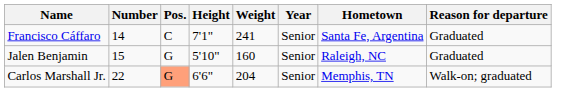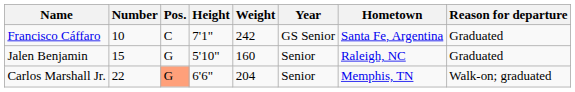 <table class="wikitable sortable" border="1">
 <tr>
 <th>Name</th>
 <th>Number</th>
 <th>Pos.</th>
 <th>Height</th>
 <th>Weight</th>
 <th>Year</th>
 <th>Hometown</th>
 <th class="unsortable">Reason for departure</th>
 </tr>
 <tr>
 <td><a href='#'>Francisco Cáffaro</a></td>
-<td>14</td>
+<td>10</td>
 <td>C</td>
 <td>7'1"</td>
-<td>241</td>
-<td> Senior</td>
+<td>242</td>
+<td>GS Senior</td>
 <td><a href='#'>Santa Fe, Argentina</a></td>
 <td>Graduated</td>
 </tr>
 <tr>
 <td>Jalen Benjamin</td>
 <td>15</td>
 <td>G</td>
 <td>5'10"</td>
 <td>160</td>
 <td>Senior</td>
 <td><a href='#'>Raleigh, NC</a></td>
 <td>Graduated</td>
 </tr>
 <tr>
 <td>Carlos Marshall Jr.</td>
 <td>22</td>
 <td style="background: lightsalmon;">G</td>
 <td>6'6"</td>
 <td>204</td>
 <td> Senior</td>
 <td><a href='#'>Memphis, TN</a></td>
 <td>Walk-on; graduated</td>
 </tr>
 </table>
